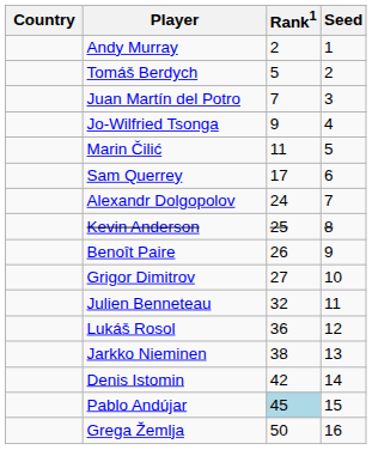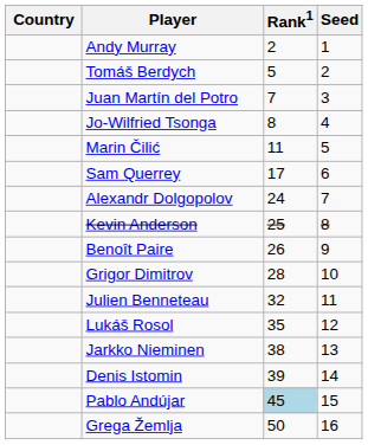 <table class="wikitable" border="1">
 <tr>
 <th width="70">Country</th>
 <th width="175">Player</th>
 <th>Rank<sup>1</sup></th>
 <th>Seed</th>
 </tr>
 <tr>
 <td></td>
 <td><a href='#'>Andy Murray</a></td>
 <td>2</td>
 <td>1</td>
 </tr>
 <tr>
 <td></td>
 <td><a href='#'>Tomáš Berdych</a></td>
 <td>5</td>
 <td>2</td>
 </tr>
 <tr>
 <td></td>
 <td><a href='#'>Juan Martín del Potro</a></td>
 <td>7</td>
 <td>3</td>
 </tr>
 <tr>
 <td></td>
 <td><a href='#'>Jo-Wilfried Tsonga</a></td>
-<td>9</td>
+<td>8</td>
 <td>4</td>
 </tr>
 <tr>
 <td></td>
 <td><a href='#'>Marin Čilić</a></td>
 <td>11</td>
 <td>5</td>
 </tr>
 <tr>
 <td></td>
 <td><a href='#'>Sam Querrey</a></td>
 <td>17</td>
 <td>6</td>
 </tr>
 <tr>
 <td></td>
 <td><a href='#'>Alexandr Dolgopolov</a></td>
 <td>24</td>
 <td>7</td>
 </tr>
 <tr>
 <td><s></s></td>
 <td><s><a href='#'>Kevin Anderson</a></s></td>
 <td><s>25</s></td>
 <td><s>8</s></td>
 </tr>
 <tr>
 <td></td>
 <td><a href='#'>Benoît Paire</a></td>
 <td>26</td>
 <td>9</td>
 </tr>
 <tr>
 <td></td>
 <td><a href='#'>Grigor Dimitrov</a></td>
-<td>27</td>
+<td>28</td>
 <td>10</td>
 </tr>
 <tr>
 <td></td>
 <td><a href='#'>Julien Benneteau</a></td>
 <td>32</td>
 <td>11</td>
 </tr>
 <tr>
 <td></td>
 <td><a href='#'>Lukáš Rosol</a></td>
-<td>36</td>
+<td>35</td>
 <td>12</td>
 </tr>
 <tr>
 <td></td>
 <td><a href='#'>Jarkko Nieminen</a></td>
 <td>38</td>
 <td>13</td>
 </tr>
 <tr>
 <td></td>
 <td><a href='#'>Denis Istomin</a></td>
-<td>42</td>
+<td>39</td>
 <td>14</td>
 </tr>
 <tr>
 <td></td>
 <td><a href='#'>Pablo Andújar</a></td>
 <td style="background: lightblue;">45</td>
 <td>15</td>
 </tr>
 <tr>
 <td></td>
 <td><a href='#'>Grega Žemlja</a></td>
 <td>50</td>
 <td>16</td>
 </tr>
 </table>
